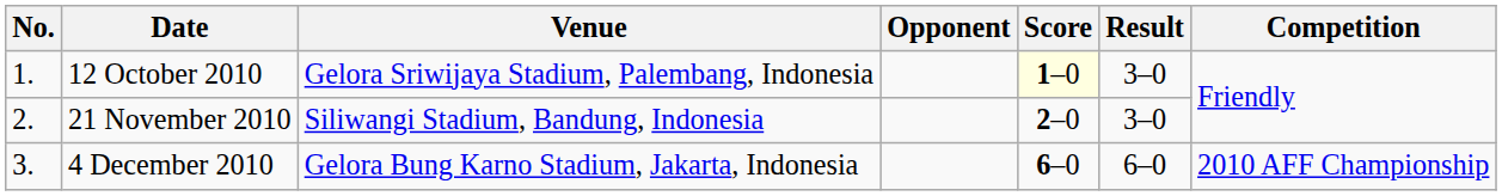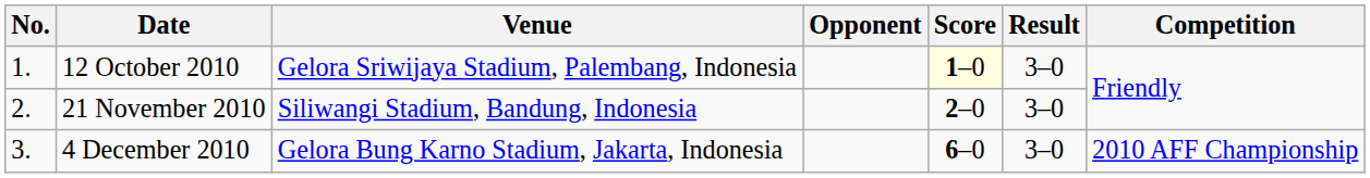 <table class="wikitable">
 <tr>
 <th>No.</th>
 <th>Date</th>
 <th>Venue</th>
 <th>Opponent</th>
 <th>Score</th>
 <th>Result</th>
 <th>Competition</th>
 </tr>
 <tr>
 <td>1.</td>
 <td>12 October 2010</td>
 <td><a href='#'>Gelora Sriwijaya Stadium</a>, <a href='#'>Palembang</a>, Indonesia</td>
 <td></td>
 <td align=center style="background: lightyellow;"><strong>1</strong>–0</td>
 <td align=center>3–0</td>
 <td rowspan="2"><a href='#'>Friendly</a></td>
 </tr>
 <tr>
 <td>2.</td>
 <td>21 November 2010</td>
 <td><a href='#'>Siliwangi Stadium</a>, <a href='#'>Bandung</a>, <a href='#'>Indonesia</a></td>
 <td></td>
 <td align=center><strong>2</strong>–0</td>
 <td align=center>3–0</td>
 </tr>
 <tr>
 <td>3.</td>
 <td>4 December 2010</td>
 <td><a href='#'>Gelora Bung Karno Stadium</a>, <a href='#'>Jakarta</a>, Indonesia</td>
 <td></td>
 <td align=center><strong>6</strong>–0</td>
-<td align=center>6–0</td>
+<td align=center>3–0</td>
 <td><a href='#'>2010 AFF Championship</a></td>
 </tr>
 </table>
